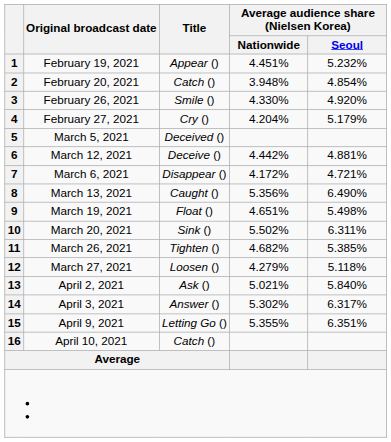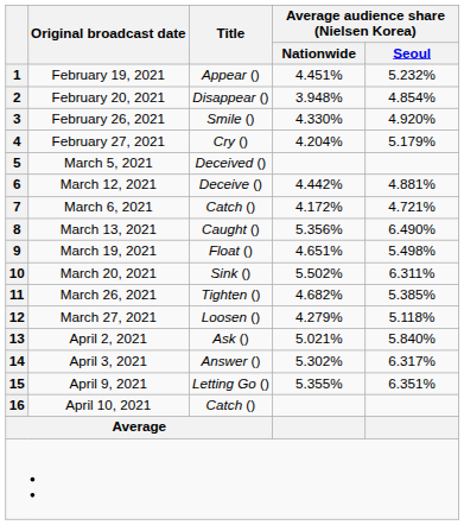 <table class="wikitable" style="text-align:center;max-width:670px; margin-left: auto; margin-right: auto; border: none;">
 <tr>
 </tr>
 <tr>
 <th rowspan="2"></th>
 <th rowspan="2">Original broadcast date</th>
 <th rowspan="2">Title</th>
 <th colspan="2">Average audience share<br>(Nielsen Korea)</th>
 </tr>
 <tr>
 <th width="100">Nationwide</th>
 <th width="100"><a href='#'>Seoul</a></th>
 </tr>
 <tr>
 <th>1</th>
 <td>February 19, 2021</td>
 <td><em>Appear</em> ()</td>
 <td>4.451% </td>
 <td>5.232% </td>
 </tr>
 <tr>
 <th>2</th>
 <td>February 20, 2021</td>
-<td><em>Catch</em> ()</td>
+<td><em>Disappear</em> ()</td>
 <td>3.948% </td>
 <td>4.854% </td>
 </tr>
 <tr>
 <th>3</th>
 <td>February 26, 2021</td>
 <td><em>Smile</em> ()</td>
 <td>4.330% </td>
 <td>4.920% </td>
 </tr>
 <tr>
 <th>4</th>
 <td>February 27, 2021</td>
 <td><em>Cry</em> ()</td>
 <td>4.204% </td>
 <td>5.179% </td>
 </tr>
 <tr>
 <th>5</th>
 <td>March 5, 2021</td>
 <td><em>Deceived</em> ()</td>
 <td> </td>
 <td> </td>
 </tr>
 <tr>
 <th>6</th>
 <td>March 12, 2021</td>
 <td><em>Deceive</em> ()</td>
 <td>4.442% </td>
 <td>4.881% </td>
 </tr>
 <tr>
 <th>7</th>
 <td>March 6, 2021</td>
-<td><em>Disappear</em> ()</td>
+<td><em>Catch</em> ()</td>
 <td>4.172% </td>
 <td>4.721% </td>
 </tr>
 <tr>
 <th>8</th>
 <td>March 13, 2021</td>
 <td><em>Caught</em> ()</td>
 <td>5.356% </td>
 <td>6.490% </td>
 </tr>
 <tr>
 <th>9</th>
 <td>March 19, 2021</td>
 <td><em>Float</em> ()</td>
 <td>4.651% </td>
 <td>5.498% </td>
 </tr>
 <tr>
 <th>10</th>
 <td>March 20, 2021</td>
 <td><em>Sink</em> ()</td>
 <td>5.502% </td>
 <td>6.311% </td>
 </tr>
 <tr>
 <th>11</th>
 <td>March 26, 2021</td>
 <td><em>Tighten</em> ()</td>
 <td>4.682% </td>
 <td>5.385% </td>
 </tr>
 <tr>
 <th>12</th>
 <td>March 27, 2021</td>
 <td><em>Loosen</em> ()</td>
 <td>4.279% </td>
 <td>5.118% </td>
 </tr>
 <tr>
 <th>13</th>
 <td>April 2, 2021</td>
 <td><em>Ask</em> ()</td>
 <td>5.021% </td>
 <td>5.840% </td>
 </tr>
 <tr>
 <th>14</th>
 <td>April 3, 2021</td>
 <td><em>Answer</em> ()</td>
 <td>5.302% </td>
 <td>6.317% </td>
 </tr>
 <tr>
 <th>15</th>
 <td>April 9, 2021</td>
 <td><em>Letting Go</em> ()</td>
 <td>5.355% </td>
 <td>6.351% </td>
 </tr>
 <tr>
 <th>16</th>
 <td>April 10, 2021</td>
 <td><em>Catch</em> ()</td>
 <td> </td>
 <td> </td>
 </tr>
 <tr>
 <th colspan="3">Average</th>
 <th></th>
 <th></th>
 </tr>
 <tr>
 <td colspan="6"><br><ul><li></li><li></li></ul></td>
 </tr>
 </table>
